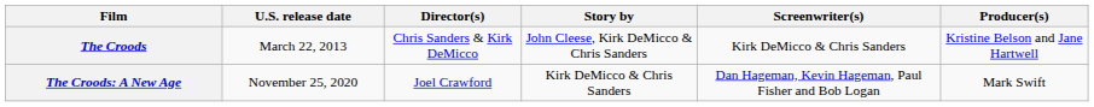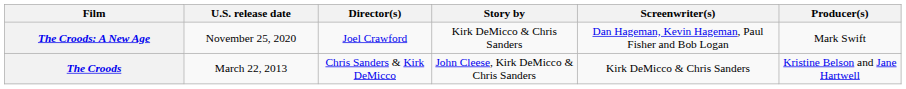 <table class="wikitable plainrowheaders" style="text-align:center; width:100%;">
 <tr>
 <th scope="column" style="width:20%">Film</th>
 <th style="width:15%">U.S. release date</th>
 <th>Director(s)</th>
 <th>Story by</th>
 <th>Screenwriter(s)</th>
 <th>Producer(s)</th>
 </tr>
 <tr>
+<th><em><a href='#'>The Croods: A New Age</a></em></th>
+<td>November 25, 2020</td>
+<td><a href='#'>Joel Crawford</a></td>
+<td>Kirk DeMicco & Chris Sanders</td>
+<td><a href='#'>Dan Hageman, Kevin Hageman</a>, Paul Fisher and Bob Logan</td>
+<td>Mark Swift</td>
+</tr>
+<tr>
 <th><em><a href='#'>The Croods</a></em></th>
 <td>March 22, 2013</td>
 <td><a href='#'>Chris Sanders</a> & <a href='#'>Kirk DeMicco</a></td>
 <td><a href='#'>John Cleese</a>, Kirk DeMicco & Chris Sanders</td>
 <td>Kirk DeMicco & Chris Sanders</td>
 <td><a href='#'>Kristine Belson</a> and <a href='#'>Jane Hartwell</a></td>
 </tr>
-<tr>
-<th><em><a href='#'>The Croods: A New Age</a></em></th>
-<td>November 25, 2020</td>
-<td><a href='#'>Joel Crawford</a></td>
-<td>Kirk DeMicco & Chris Sanders</td>
-<td><a href='#'>Dan Hageman, Kevin Hageman</a>, Paul Fisher and Bob Logan</td>
-<td>Mark Swift</td>
-</tr>
 </table>
